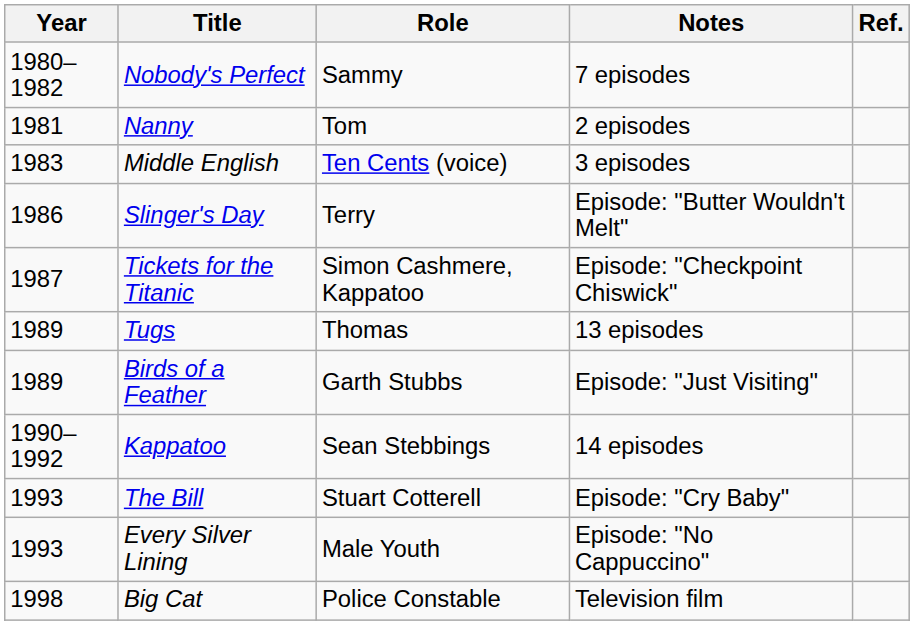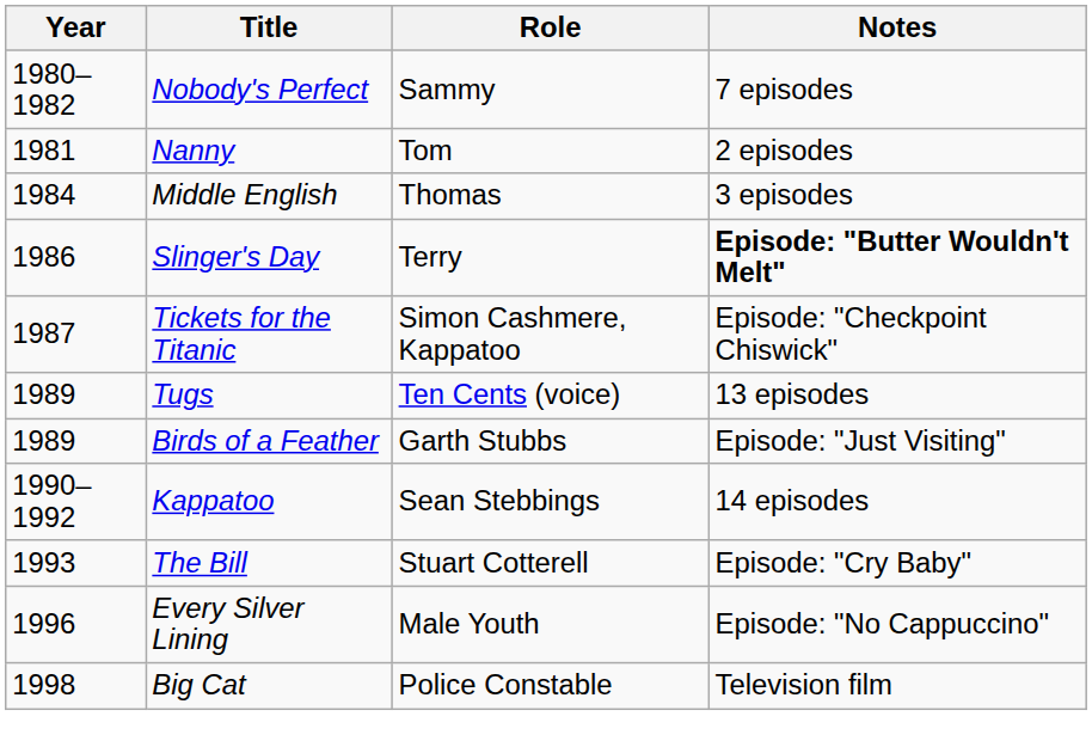 <table class="wikitable sortable">
 <tr>
 <th>Year</th>
 <th>Title</th>
 <th>Role</th>
 <th>Notes</th>
-<th>Ref.</th>
 </tr>
 <tr>
 <td>1980–1982</td>
 <td><em><a href='#'>Nobody's Perfect</a></em></td>
 <td>Sammy</td>
 <td>7 episodes</td>
-<td></td>
 </tr>
 <tr>
 <td>1981</td>
 <td><em><a href='#'>Nanny</a></em></td>
 <td>Tom</td>
 <td>2 episodes</td>
-<td></td>
 </tr>
 <tr>
-<td>1983</td>
+<td>1984</td>
 <td><em>Middle English</em></td>
-<td><a href='#'>Ten Cents</a> (voice)</td>
+<td>Thomas</td>
 <td>3 episodes</td>
-<td></td>
 </tr>
 <tr>
 <td>1986</td>
 <td><em><a href='#'>Slinger's Day</a></em></td>
 <td>Terry</td>
-<td>Episode: "Butter Wouldn't Melt"</td>
-<td></td>
+<td><strong>Episode: "Butter Wouldn't Melt"</strong></td>
 </tr>
 <tr>
 <td>1987</td>
 <td><em><a href='#'>Tickets for the Titanic</a></em></td>
 <td>Simon Cashmere, Kappatoo</td>
 <td>Episode: "Checkpoint Chiswick"</td>
-<td></td>
 </tr>
 <tr>
 <td>1989</td>
 <td><em><a href='#'>Tugs</a></em></td>
-<td>Thomas</td>
+<td><a href='#'>Ten Cents</a> (voice)</td>
 <td>13 episodes</td>
-<td></td>
 </tr>
 <tr>
 <td>1989</td>
 <td><em><a href='#'>Birds of a Feather</a></em></td>
 <td>Garth Stubbs</td>
 <td>Episode: "Just Visiting"</td>
-<td></td>
 </tr>
 <tr>
 <td>1990–1992</td>
 <td><em><a href='#'>Kappatoo</a></em></td>
 <td>Sean Stebbings</td>
 <td>14 episodes</td>
-<td></td>
 </tr>
 <tr>
 <td>1993</td>
 <td><em><a href='#'>The Bill</a></em></td>
 <td>Stuart Cotterell</td>
 <td>Episode: "Cry Baby"</td>
-<td></td>
 </tr>
 <tr>
-<td>1993</td>
+<td>1996</td>
 <td><em>Every Silver Lining</em></td>
 <td>Male Youth</td>
 <td>Episode: "No Cappuccino"</td>
-<td></td>
 </tr>
 <tr>
 <td>1998</td>
 <td><em>Big Cat</em></td>
 <td>Police Constable</td>
 <td>Television film</td>
-<td></td>
 </tr>
 </table>
